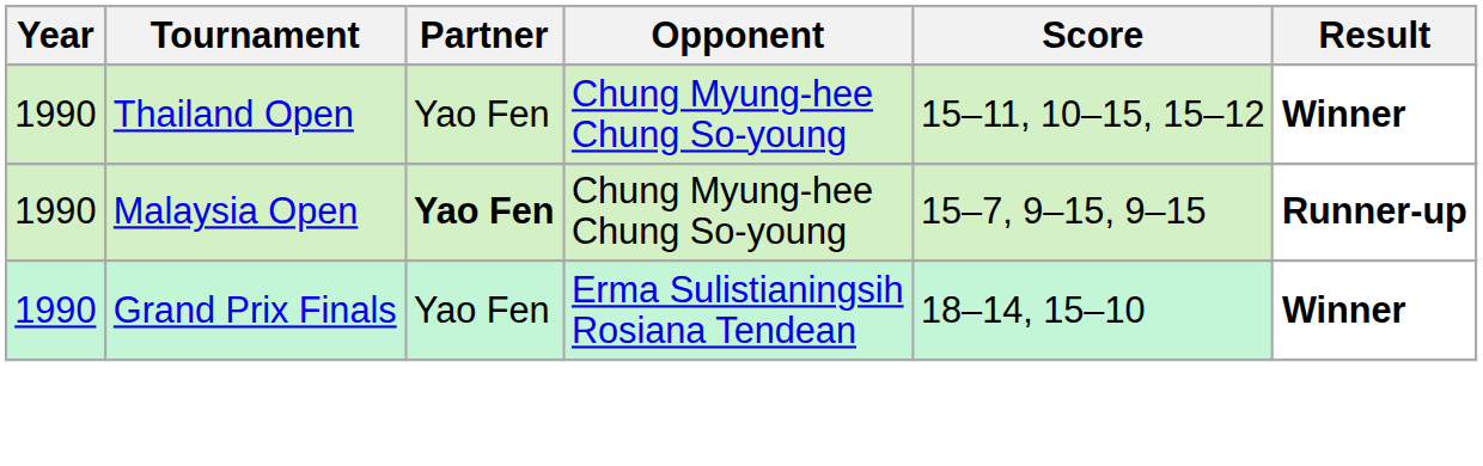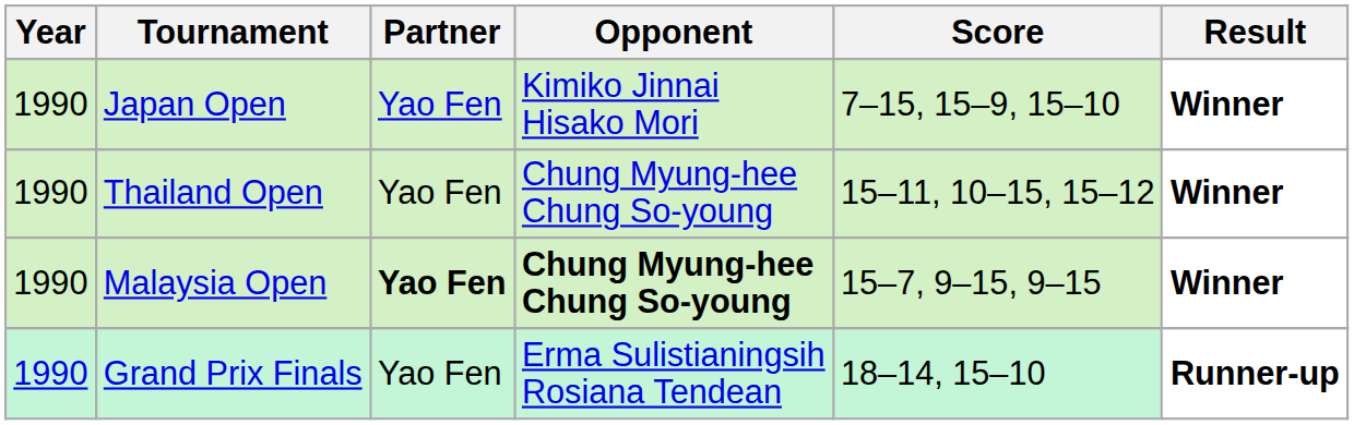 <table class="sortable wikitable" style="font-size: 90%;">
 <tr>
 <th>Year</th>
 <th>Tournament</th>
 <th>Partner</th>
 <th>Opponent</th>
 <th>Score</th>
 <th>Result</th>
 </tr>
 <tr>
+</tr>
+<tr style="background:#D4F1C5">
+<td align="center">1990</td>
+<td align="left"><a href='#'>Japan Open</a></td>
+<td align="left"> <a href='#'>Yao Fen</a></td>
+<td align="left"> <a href='#'>Kimiko Jinnai</a> <br>  <a href='#'>Hisako Mori</a></td>
+<td align="left">7–15, 15–9, 15–10</td>
+<td style="text-align:left; background:white"> <strong>Winner</strong></td>
 </tr>
 <tr>
 </tr>
 <tr style="background:#D4F1C5">
 <td align="center">1990</td>
 <td align="left"><a href='#'>Thailand Open</a></td>
 <td align="left"> Yao Fen</td>
 <td align="left"> <a href='#'>Chung Myung-hee</a> <br>  <a href='#'>Chung So-young</a></td>
 <td align="left">15–11, 10–15, 15–12</td>
 <td style="text-align:left; background:white"> <strong>Winner</strong></td>
 </tr>
 <tr>
 </tr>
 <tr style="background:#D4F1C5">
 <td align="center">1990</td>
 <td align="left"><a href='#'>Malaysia Open</a></td>
 <td align="left"><strong> Yao Fen</strong></td>
-<td align="left"> Chung Myung-hee <br>  Chung So-young</td>
+<td align="left"><strong> Chung Myung-hee <br>  Chung So-young</strong></td>
 <td align="left">15–7, 9–15, 9–15</td>
-<td style="text-align:left; background:white"> <strong>Runner-up</strong></td>
+<td style="text-align:left; background:white"> <strong>Winner</strong></td>
 </tr>
 <tr>
 </tr>
 <tr style="background:#C3F6D7">
 <td align="center"><a href='#'>1990</a></td>
 <td align="left"><a href='#'>Grand Prix Finals</a></td>
 <td align="left"> Yao Fen</td>
 <td align="left"> <a href='#'>Erma Sulistianingsih</a> <br>  <a href='#'>Rosiana Tendean</a></td>
 <td align="left">18–14, 15–10</td>
-<td style="text-align:left; background:white"> <strong>Winner</strong></td>
+<td style="text-align:left; background:white"> <strong>Runner-up</strong></td>
 </tr>
 </table>
